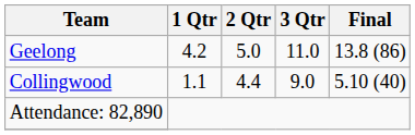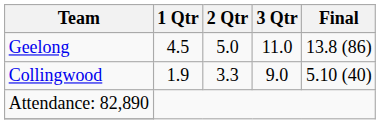 <table class="wikitable">
 <tr>
 <th>Team</th>
 <th>1 Qtr</th>
 <th>2 Qtr</th>
 <th>3 Qtr</th>
 <th>Final</th>
 </tr>
 <tr>
 <td><a href='#'>Geelong</a></td>
-<td align=center>4.2</td>
+<td align=center>4.5</td>
 <td align=center>5.0</td>
 <td align=center>11.0</td>
 <td align=center>13.8 (86)</td>
 </tr>
 <tr>
 <td><a href='#'>Collingwood</a></td>
-<td align=center>1.1</td>
-<td align=center>4.4</td>
+<td align=center>1.9</td>
+<td align=center>3.3</td>
 <td align=center>9.0</td>
 <td align=center>5.10 (40)</td>
 </tr>
 <tr>
 <td align=center>Attendance: 82,890</td>
 </tr>
 <tr>
 </tr>
 </table>
